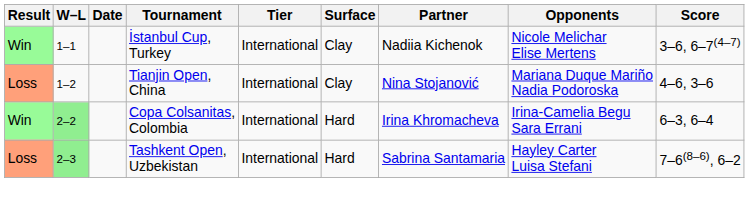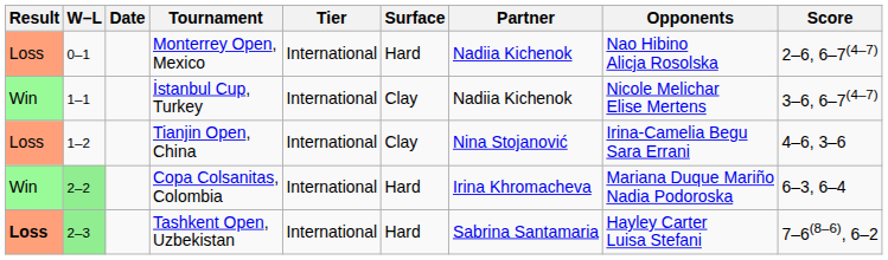 <table class="wikitable sortable">
 <tr>
 <th>Result</th>
 <th class="unsortable">W–L</th>
 <th>Date</th>
 <th>Tournament</th>
 <th>Tier</th>
 <th>Surface</th>
 <th>Partner</th>
 <th>Opponents</th>
 <th class="unsortable">Score</th>
+</tr>
+<tr>
+<td bgcolor=FFA07A>Loss</td>
+<td><small>0–1</small></td>
+<td><a href='#'></a></td>
+<td><a href='#'>Monterrey Open</a>, <br>Mexico</td>
+<td>International</td>
+<td>Hard</td>
+<td> <a href='#'>Nadiia Kichenok</a></td>
+<td> <a href='#'>Nao Hibino</a> <br>  <a href='#'>Alicja Rosolska</a></td>
+<td>2–6, 6–7<sup>(4–7)</sup></td>
 </tr>
 <tr>
 <td bgcolor=98fb98>Win</td>
 <td><small>1–1</small></td>
 <td><a href='#'></a></td>
 <td><a href='#'>İstanbul Cup</a>, <br>Turkey</td>
 <td>International</td>
 <td>Clay</td>
 <td> Nadiia Kichenok</td>
 <td> <a href='#'>Nicole Melichar</a> <br>  <a href='#'>Elise Mertens</a></td>
 <td>3–6, 6–7<sup>(4–7)</sup></td>
 </tr>
 <tr>
 <td bgcolor=FFA07A>Loss</td>
 <td><small>1–2</small></td>
 <td><a href='#'></a></td>
 <td><a href='#'>Tianjin Open</a>, <br>China</td>
 <td>International</td>
 <td>Clay</td>
 <td> <a href='#'>Nina Stojanović</a></td>
-<td> <a href='#'>Mariana Duque Mariño</a> <br>  <a href='#'>Nadia Podoroska</a></td>
+<td> <a href='#'>Irina-Camelia Begu</a> <br>  <a href='#'>Sara Errani</a></td>
 <td>4–6, 3–6</td>
 </tr>
 <tr>
 <td bgcolor=98fb98>Win</td>
 <td style="background: lightgreen;"><small>2–2</small></td>
 <td><a href='#'></a></td>
 <td><a href='#'>Copa Colsanitas</a>, <br>Colombia</td>
 <td>International</td>
 <td>Hard</td>
 <td> <a href='#'>Irina Khromacheva</a></td>
-<td> <a href='#'>Irina-Camelia Begu</a> <br>  <a href='#'>Sara Errani</a></td>
+<td> <a href='#'>Mariana Duque Mariño</a> <br>  <a href='#'>Nadia Podoroska</a></td>
 <td>6–3, 6–4</td>
 </tr>
 <tr>
-<td style="background:#ffa07a;">Loss</td>
+<td style="background:#ffa07a;"><strong>Loss</strong></td>
 <td style="background: lightgreen;"><small>2–3</small></td>
 <td><a href='#'></a></td>
 <td><a href='#'>Tashkent Open</a>, <br>Uzbekistan</td>
 <td>International</td>
 <td>Hard</td>
 <td> <a href='#'>Sabrina Santamaria</a></td>
 <td> <a href='#'>Hayley Carter</a> <br>  <a href='#'>Luisa Stefani</a></td>
 <td>7–6<sup>(8–6)</sup>, 6–2</td>
 </tr>
 </table>
